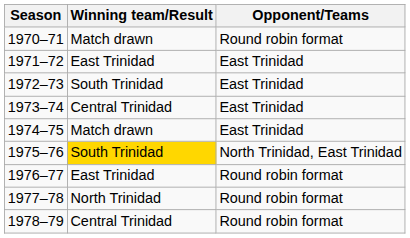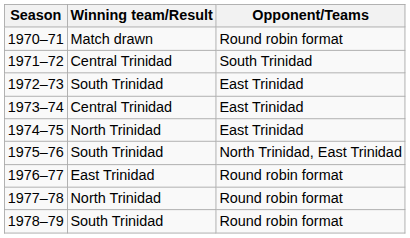 <table class="wikitable">
 <tr>
 <th>Season</th>
 <th>Winning team/Result</th>
 <th>Opponent/Teams</th>
 </tr>
 <tr>
 <td>1970–71</td>
 <td>Match drawn</td>
 <td>Round robin format</td>
 </tr>
 <tr>
 <td>1971–72</td>
-<td>East Trinidad</td>
-<td>East Trinidad</td>
+<td>Central Trinidad</td>
+<td>South Trinidad</td>
 </tr>
 <tr>
 <td>1972–73</td>
 <td>South Trinidad</td>
 <td>East Trinidad</td>
 </tr>
 <tr>
 <td>1973–74</td>
 <td>Central Trinidad</td>
 <td>East Trinidad</td>
 </tr>
 <tr>
 <td>1974–75</td>
-<td>Match drawn</td>
+<td>North Trinidad</td>
 <td>East Trinidad</td>
 </tr>
 <tr>
 <td>1975–76</td>
-<td style="background: gold;">South Trinidad</td>
+<td>South Trinidad</td>
 <td>North Trinidad, East Trinidad</td>
 </tr>
 <tr>
 <td>1976–77</td>
 <td>East Trinidad</td>
 <td>Round robin format</td>
 </tr>
 <tr>
 <td>1977–78</td>
 <td>North Trinidad</td>
 <td>Round robin format</td>
 </tr>
 <tr>
 <td>1978–79</td>
-<td>Central Trinidad</td>
+<td>South Trinidad</td>
 <td>Round robin format</td>
 </tr>
 </table>
